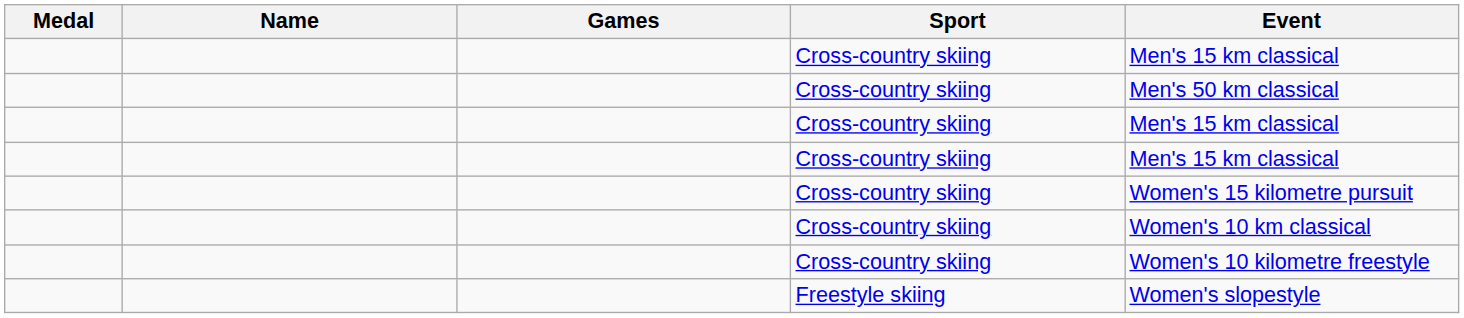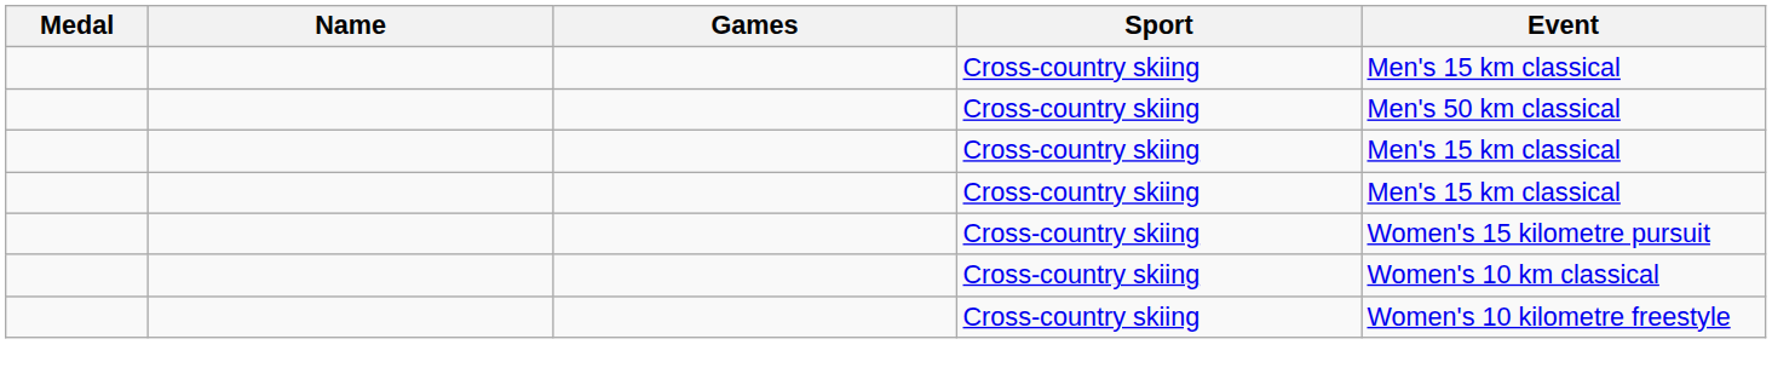 <table class="wikitable sortable">
 <tr>
 <th style="width:5em">Medal</th>
 <th style="width:15em">Name</th>
 <th style="width:15em">Games</th>
 <th style="width:15em">Sport</th>
 <th style="width:15em">Event</th>
 </tr>
 <tr>
 <td></td>
 <td></td>
 <td></td>
 <td> <a href='#'>Cross-country skiing</a></td>
 <td><a href='#'>Men's 15 km classical</a></td>
 </tr>
 <tr>
 <td></td>
 <td></td>
 <td></td>
 <td> <a href='#'>Cross-country skiing</a></td>
 <td><a href='#'>Men's 50 km classical</a></td>
 </tr>
 <tr>
 <td></td>
 <td></td>
 <td></td>
 <td> <a href='#'>Cross-country skiing</a></td>
 <td><a href='#'>Men's 15 km classical</a></td>
 </tr>
 <tr>
 <td></td>
 <td></td>
 <td></td>
 <td> <a href='#'>Cross-country skiing</a></td>
 <td><a href='#'>Men's 15 km classical</a></td>
 </tr>
 <tr>
 <td></td>
 <td></td>
 <td></td>
 <td> <a href='#'>Cross-country skiing</a></td>
 <td><a href='#'>Women's 15 kilometre pursuit</a></td>
 </tr>
 <tr>
 <td></td>
 <td></td>
 <td></td>
 <td> <a href='#'>Cross-country skiing</a></td>
 <td><a href='#'>Women's 10 km classical</a></td>
 </tr>
 <tr>
 <td></td>
 <td></td>
 <td></td>
 <td> <a href='#'>Cross-country skiing</a></td>
 <td><a href='#'>Women's 10 kilometre freestyle</a></td>
 </tr>
-<tr>
-<td></td>
-<td></td>
-<td></td>
-<td> <a href='#'>Freestyle skiing</a></td>
-<td><a href='#'>Women's slopestyle</a></td>
-</tr>
 </table>
